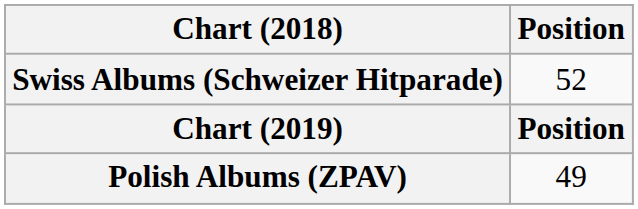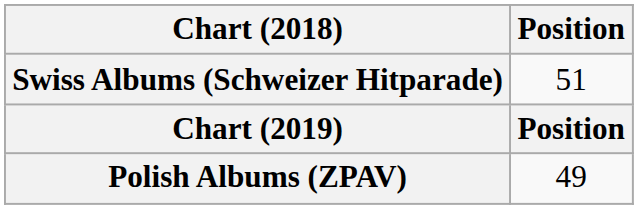 <table class="wikitable plainrowheaders" style="text-align:center">
 <tr>
 <th>Chart (2018)</th>
 <th>Position</th>
 </tr>
 <tr>
 <th scope="row">Swiss Albums (Schweizer Hitparade)</th>
-<td>52</td>
+<td>51</td>
 </tr>
 <tr>
 <th>Chart (2019)</th>
 <th>Position</th>
 </tr>
 <tr>
 <th scope="row">Polish Albums (ZPAV)</th>
 <td>49</td>
 </tr>
 </table>
